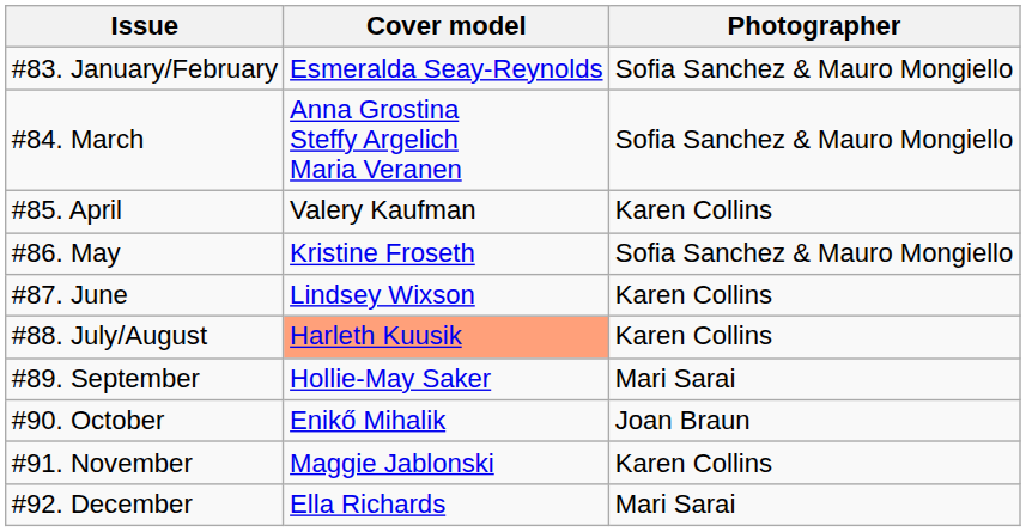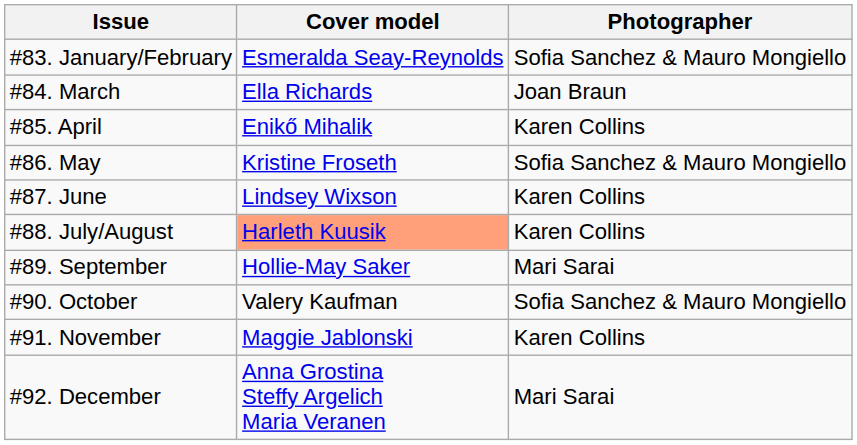 <table class="sortable wikitable">
 <tr>
 <th>Issue</th>
 <th>Cover model</th>
 <th>Photographer</th>
 </tr>
 <tr>
 <td>#83. January/February</td>
 <td><a href='#'>Esmeralda Seay-Reynolds</a></td>
 <td>Sofia Sanchez & Mauro Mongiello</td>
 </tr>
 <tr>
 <td>#84. March</td>
-<td><a href='#'>Anna Grostina</a><br><a href='#'>Steffy Argelich</a><br><a href='#'>Maria Veranen</a></td>
-<td>Sofia Sanchez & Mauro Mongiello</td>
+<td><a href='#'>Ella Richards</a></td>
+<td>Joan Braun</td>
 </tr>
 <tr>
 <td>#85. April</td>
-<td>Valery Kaufman</td>
+<td><a href='#'>Enikő Mihalik</a></td>
 <td>Karen Collins</td>
 </tr>
 <tr>
 <td>#86. May</td>
 <td><a href='#'>Kristine Froseth</a></td>
 <td>Sofia Sanchez & Mauro Mongiello</td>
 </tr>
 <tr>
 <td>#87. June</td>
 <td><a href='#'>Lindsey Wixson</a></td>
 <td>Karen Collins</td>
 </tr>
 <tr>
 <td>#88. July/August</td>
 <td style="background: lightsalmon;"><a href='#'>Harleth Kuusik</a></td>
 <td>Karen Collins</td>
 </tr>
 <tr>
 <td>#89. September</td>
 <td><a href='#'>Hollie-May Saker</a></td>
 <td>Mari Sarai</td>
 </tr>
 <tr>
 <td>#90. October</td>
-<td><a href='#'>Enikő Mihalik</a></td>
-<td>Joan Braun</td>
+<td>Valery Kaufman</td>
+<td>Sofia Sanchez & Mauro Mongiello</td>
 </tr>
 <tr>
 <td>#91. November</td>
 <td><a href='#'>Maggie Jablonski</a></td>
 <td>Karen Collins</td>
 </tr>
 <tr>
 <td>#92. December</td>
-<td><a href='#'>Ella Richards</a></td>
+<td><a href='#'>Anna Grostina</a><br><a href='#'>Steffy Argelich</a><br><a href='#'>Maria Veranen</a></td>
 <td>Mari Sarai</td>
 </tr>
 </table>
